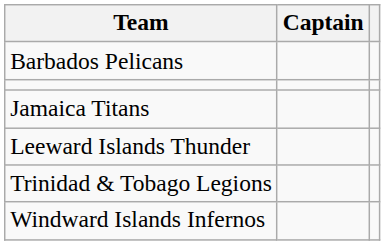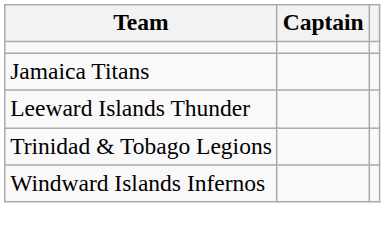 <table class="wikitable" style="text-align:left">
 <tr>
 <th>Team</th>
 <th>Captain</th>
 <th></th>
-</tr>
-<tr>
-<td>Barbados Pelicans</td>
-<td></td>
-<td></td>
 </tr>
 <tr>
 <td></td>
 <td></td>
 <td></td>
 </tr>
 <tr>
 <td>Jamaica Titans</td>
 <td></td>
 <td></td>
 </tr>
 <tr>
 <td>Leeward Islands Thunder</td>
 <td></td>
 <td></td>
 </tr>
 <tr>
 <td>Trinidad & Tobago Legions</td>
 <td></td>
 <td></td>
 </tr>
 <tr>
 <td>Windward Islands Infernos</td>
 <td></td>
 <td></td>
 </tr>
 </table>
